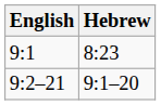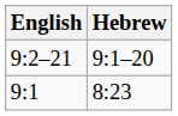 <table class=wikitable>
 <tr>
 <th>English</th>
 <th>Hebrew</th>
 </tr>
 <tr>
+<td>9:2–21</td>
+<td>9:1–20</td>
+</tr>
+<tr>
 <td>9:1</td>
 <td>8:23</td>
 </tr>
-<tr>
-<td>9:2–21</td>
-<td>9:1–20</td>
-</tr>
 </table>
